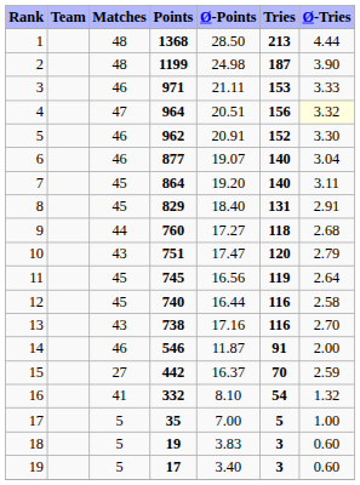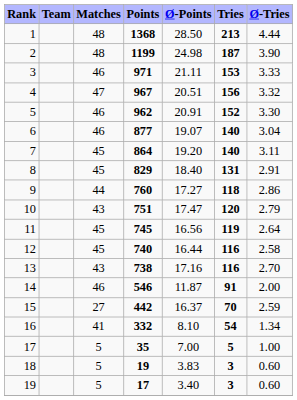 <table class="wikitable sortable" style="text-align:center">
 <tr>
 <th style="background:#b3b7ff;">Rank<br></th>
 <th style="background:#b3b7ff;">Team</th>
 <th style="background:#b3b7ff;">Matches</th>
 <th style="background:#b3b7ff;">Points</th>
 <th style="background:#b3b7ff;"><a href='#'>Ø</a>-Points</th>
 <th style="background:#b3b7ff;">Tries</th>
 <th style="background:#b3b7ff;"><a href='#'>Ø</a>-Tries</th>
 </tr>
 <tr>
 <td align=right>1</td>
 <td align=left></td>
 <td>48</td>
 <td><strong>1368</strong></td>
 <td>28.50</td>
 <td><strong>213</strong></td>
 <td>4.44</td>
 </tr>
 <tr>
 <td align=right>2</td>
 <td align=left></td>
 <td>48</td>
 <td><strong>1199</strong></td>
 <td>24.98</td>
 <td><strong>187</strong></td>
 <td>3.90</td>
 </tr>
 <tr>
 <td align=right>3</td>
 <td align=left></td>
 <td>46</td>
 <td><strong>971</strong></td>
 <td>21.11</td>
 <td><strong>153</strong></td>
 <td>3.33</td>
 </tr>
 <tr>
 <td align=right>4</td>
 <td align=left></td>
 <td>47</td>
-<td><strong>964</strong></td>
+<td><strong>967</strong></td>
 <td>20.51</td>
 <td><strong>156</strong></td>
-<td style="background: lightyellow;">3.32</td>
+<td>3.32</td>
 </tr>
 <tr>
 <td align=right>5</td>
 <td align=left></td>
 <td>46</td>
 <td><strong>962</strong></td>
 <td>20.91</td>
 <td><strong>152</strong></td>
 <td>3.30</td>
 </tr>
 <tr>
 <td align=right>6</td>
 <td align=left></td>
 <td>46</td>
 <td><strong>877</strong></td>
 <td>19.07</td>
 <td><strong>140</strong></td>
 <td>3.04</td>
 </tr>
 <tr>
 <td align=right>7</td>
 <td align=left></td>
 <td>45</td>
 <td><strong>864</strong></td>
 <td>19.20</td>
 <td><strong>140</strong></td>
 <td>3.11</td>
 </tr>
 <tr>
 <td align=right>8</td>
 <td align=left></td>
 <td>45</td>
 <td><strong>829</strong></td>
 <td>18.40</td>
 <td><strong>131</strong></td>
 <td>2.91</td>
 </tr>
 <tr>
 <td align=right>9</td>
 <td align=left></td>
 <td>44</td>
 <td><strong>760</strong></td>
 <td>17.27</td>
 <td><strong>118</strong></td>
-<td>2.68</td>
+<td>2.86</td>
 </tr>
 <tr>
 <td align=right>10</td>
 <td align=left></td>
 <td>43</td>
 <td><strong>751</strong></td>
 <td>17.47</td>
 <td><strong>120</strong></td>
 <td>2.79</td>
 </tr>
 <tr>
 <td align=right>11</td>
 <td align=left></td>
 <td>45</td>
 <td><strong>745</strong></td>
 <td>16.56</td>
 <td><strong>119</strong></td>
 <td>2.64</td>
 </tr>
 <tr>
 <td align=right>12</td>
 <td align=left></td>
 <td>45</td>
 <td><strong>740</strong></td>
 <td>16.44</td>
 <td><strong>116</strong></td>
 <td>2.58</td>
 </tr>
 <tr>
 <td align=right>13</td>
 <td align=left></td>
 <td>43</td>
 <td><strong>738</strong></td>
 <td>17.16</td>
 <td><strong>116</strong></td>
 <td>2.70</td>
 </tr>
 <tr>
 <td align=right>14</td>
 <td align=left></td>
 <td>46</td>
 <td><strong>546</strong></td>
 <td>11.87</td>
 <td><strong>91</strong></td>
 <td>2.00</td>
 </tr>
 <tr>
 <td align=right>15</td>
 <td align=left></td>
 <td>27</td>
 <td><strong>442</strong></td>
 <td>16.37</td>
 <td><strong>70</strong></td>
 <td>2.59</td>
 </tr>
 <tr>
 <td align=right>16</td>
 <td align=left></td>
 <td>41</td>
 <td><strong>332</strong></td>
 <td>8.10</td>
 <td><strong>54</strong></td>
-<td>1.32</td>
+<td>1.34</td>
 </tr>
 <tr>
 <td align=right>17</td>
 <td align=left></td>
 <td>5</td>
 <td><strong>35</strong></td>
 <td>7.00</td>
 <td><strong>5</strong></td>
 <td>1.00</td>
 </tr>
 <tr>
 <td align=right>18</td>
 <td align=left></td>
 <td>5</td>
 <td><strong>19</strong></td>
 <td>3.83</td>
 <td><strong>3</strong></td>
 <td>0.60</td>
 </tr>
 <tr>
 <td align=right>19</td>
 <td align=left></td>
 <td>5</td>
 <td><strong>17</strong></td>
 <td>3.40</td>
 <td><strong>3</strong></td>
 <td>0.60</td>
 </tr>
 <tr>
 </tr>
 </table>
